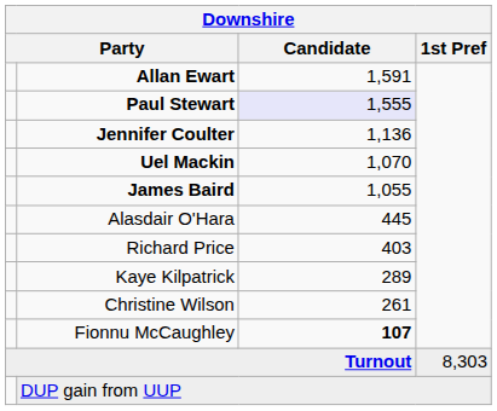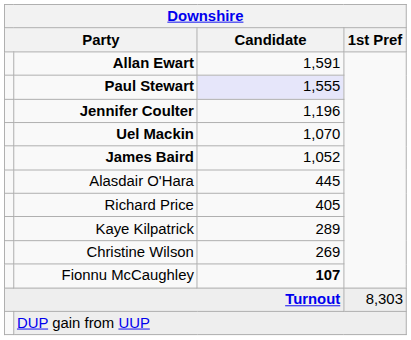 <table class="wikitable">
 <tr>
 <th colspan="4" align="center"><a href='#'>Downshire</a></th>
 </tr>
 <tr>
 <th colspan="2" align="center" width=200>Party</th>
 <th width=150>Candidate</th>
 <th width=60>1st Pref</th>
 </tr>
 <tr>
 <td></td>
 <td align="right"><strong>Allan Ewart</strong></td>
 <td align="right">1,591</td>
 </tr>
 <tr>
 <td></td>
 <td align="right"><strong>Paul Stewart</strong></td>
 <td align="right" style="background: lavender;">1,555</td>
 </tr>
 <tr>
 <td></td>
 <td align="right"><strong>Jennifer Coulter</strong></td>
-<td align="right">1,136</td>
+<td align="right">1,196</td>
 </tr>
 <tr>
 <td></td>
 <td align="right"><strong>Uel Mackin</strong></td>
 <td align="right">1,070</td>
 </tr>
 <tr>
 <td></td>
 <td align="right"><strong>James Baird</strong></td>
-<td align="right">1,055</td>
+<td align="right">1,052</td>
 </tr>
 <tr>
 <td></td>
 <td align="right">Alasdair O'Hara</td>
 <td align="right">445</td>
 </tr>
 <tr>
 <td></td>
 <td align="right">Richard Price</td>
-<td align="right">403</td>
+<td align="right">405</td>
 </tr>
 <tr>
 <td></td>
 <td align="right">Kaye Kilpatrick</td>
 <td align="right">289</td>
 </tr>
 <tr>
 <td></td>
 <td align="right">Christine Wilson</td>
-<td align="right">261</td>
+<td align="right">269</td>
 </tr>
 <tr>
 <td></td>
 <td align="right">Fionnu McCaughley</td>
 <td align="right"><strong>107</strong></td>
 </tr>
 <tr bgcolor="EEEEEE">
 <td colspan=3 align="right"><strong><a href='#'>Turnout</a></strong></td>
 <td align="right">8,303</td>
 </tr>
 <tr>
 <td bgcolor=></td>
 <td colspan=3 bgcolor="EEEEEE"><a href='#'>DUP</a> gain from <a href='#'>UUP</a></td>
 </tr>
 </table>
